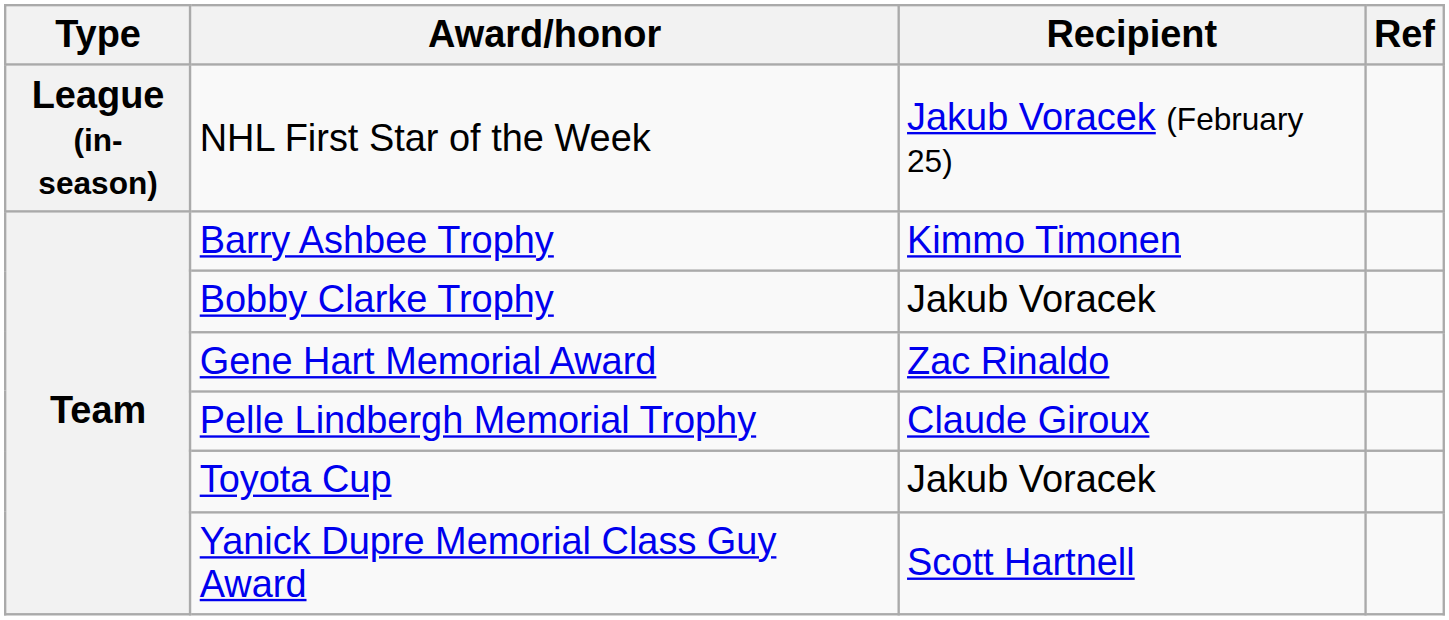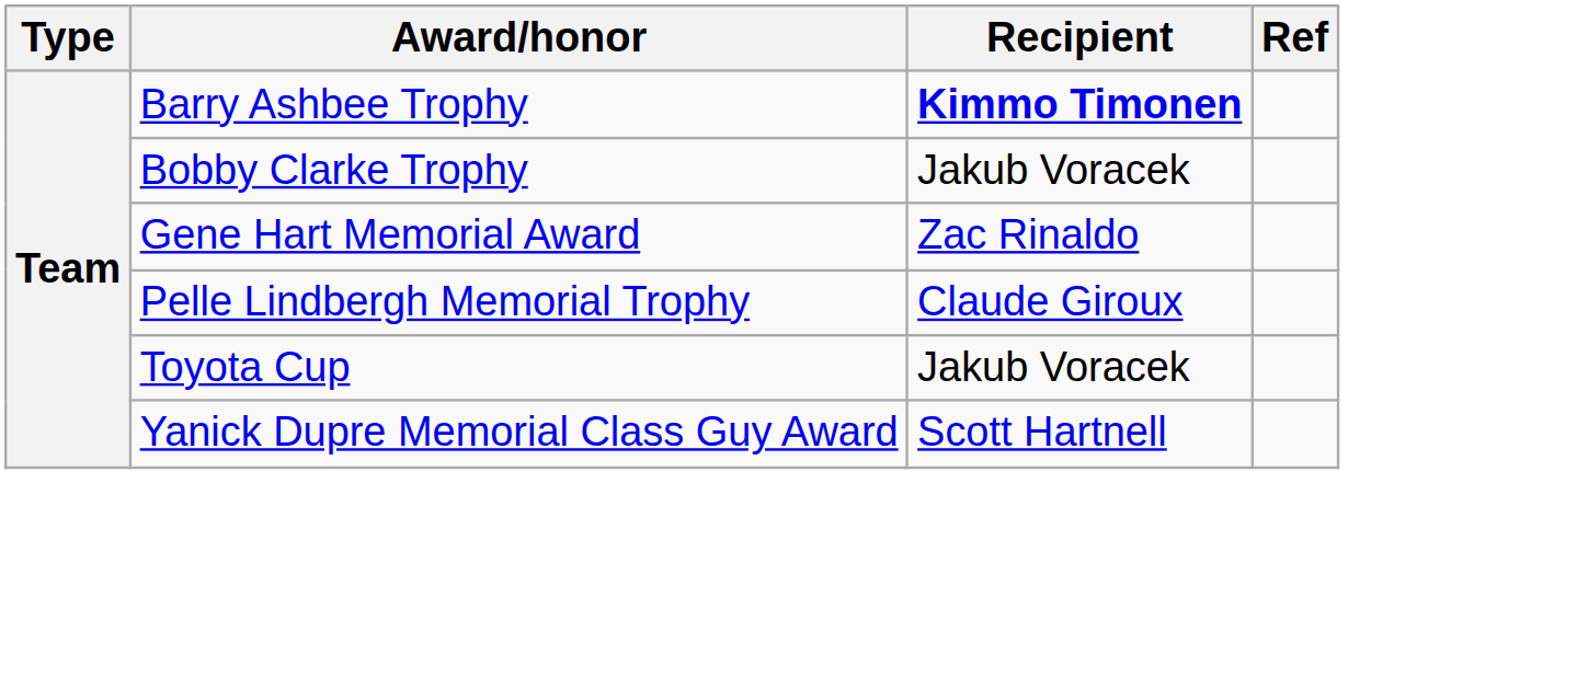 <table class="wikitable">
 <tr>
 <th scope="col">Type</th>
 <th scope="col">Award/honor</th>
 <th scope="col">Recipient</th>
 <th scope="col">Ref</th>
 </tr>
 <tr>
-<th scope="row">League<br><small>(in-season)</small></th>
-<td>NHL First Star of the Week</td>
-<td><a href='#'>Jakub Voracek</a> <small>(February 25)</small></td>
-<td></td>
-</tr>
-<tr>
 <th scope="row" rowspan="6">Team</th>
 <td><a href='#'>Barry Ashbee Trophy</a></td>
-<td><a href='#'>Kimmo Timonen</a></td>
+<td><strong><a href='#'>Kimmo Timonen</a></strong></td>
 <td></td>
 </tr>
 <tr>
 <td><a href='#'>Bobby Clarke Trophy</a></td>
 <td>Jakub Voracek</td>
 <td></td>
 </tr>
 <tr>
 <td><a href='#'>Gene Hart Memorial Award</a></td>
 <td><a href='#'>Zac Rinaldo</a></td>
 <td></td>
 </tr>
 <tr>
 <td><a href='#'>Pelle Lindbergh Memorial Trophy</a></td>
 <td><a href='#'>Claude Giroux</a></td>
 <td></td>
 </tr>
 <tr>
 <td><a href='#'>Toyota Cup</a></td>
 <td>Jakub Voracek</td>
 <td></td>
 </tr>
 <tr>
 <td><a href='#'>Yanick Dupre Memorial Class Guy Award</a></td>
 <td><a href='#'>Scott Hartnell</a></td>
 <td></td>
 </tr>
 </table>
